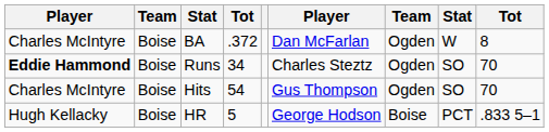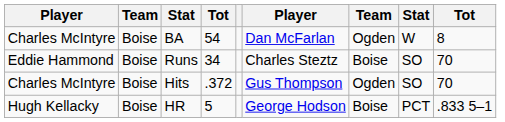 <table class="wikitable">
 <tr>
 <th>Player</th>
 <th>Team</th>
 <th>Stat</th>
 <th>Tot</th>
 <th></th>
 <th>Player</th>
 <th>Team</th>
 <th>Stat</th>
 <th>Tot</th>
 </tr>
 <tr>
 <td>Charles McIntyre</td>
 <td>Boise</td>
 <td>BA</td>
-<td>.372</td>
+<td>54</td>
 <td></td>
 <td><a href='#'>Dan McFarlan</a></td>
 <td>Ogden</td>
 <td>W</td>
 <td>8</td>
 </tr>
 <tr>
-<td><strong>Eddie Hammond</strong></td>
+<td>Eddie Hammond</td>
 <td>Boise</td>
 <td>Runs</td>
 <td>34</td>
 <td></td>
 <td>Charles Steztz</td>
-<td>Ogden</td>
+<td>Boise</td>
 <td>SO</td>
 <td>70</td>
 </tr>
 <tr>
 <td>Charles McIntyre</td>
 <td>Boise</td>
 <td>Hits</td>
-<td>54</td>
+<td>.372</td>
 <td></td>
 <td><a href='#'>Gus Thompson</a></td>
 <td>Ogden</td>
 <td>SO</td>
 <td>70</td>
 </tr>
 <tr>
 <td>Hugh Kellacky</td>
 <td>Boise</td>
 <td>HR</td>
 <td>5</td>
 <td></td>
 <td><a href='#'>George Hodson</a></td>
 <td>Boise</td>
 <td>PCT</td>
 <td>.833 5–1</td>
 </tr>
 </table>
